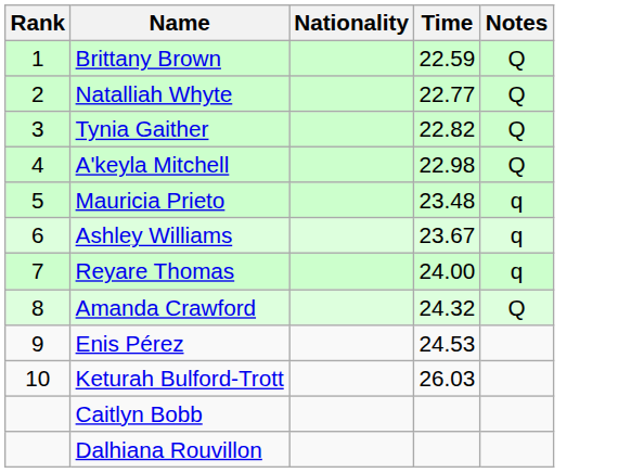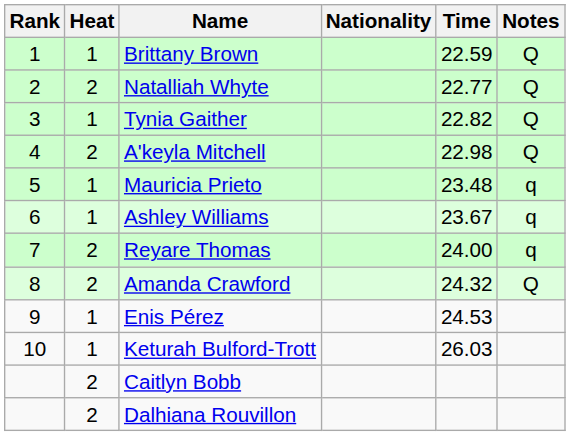 <table class="wikitable sortable" style="text-align:center;font-size:95%">
 <tr>
 <th>Rank</th>
+<th>Heat</th>
 <th>Name</th>
 <th>Nationality</th>
 <th>Time</th>
 <th>Notes</th>
 </tr>
 <tr bgcolor=ccffcc>
+<td>1</td>
 <td>1</td>
 <td align=left><a href='#'>Brittany Brown</a></td>
 <td align=left></td>
 <td>22.59</td>
 <td>Q</td>
 </tr>
 <tr bgcolor=ccffcc>
 <td>2</td>
+<td>2</td>
 <td align=left><a href='#'>Natalliah Whyte</a></td>
 <td align=left></td>
 <td>22.77</td>
 <td>Q</td>
 </tr>
 <tr bgcolor=ccffcc>
 <td>3</td>
+<td>1</td>
 <td align=left><a href='#'>Tynia Gaither</a></td>
 <td align=left></td>
 <td>22.82</td>
 <td>Q</td>
 </tr>
 <tr bgcolor=ccffcc>
 <td>4</td>
+<td>2</td>
 <td align=left><a href='#'>A'keyla Mitchell</a></td>
 <td align=left></td>
 <td>22.98</td>
 <td>Q</td>
 </tr>
 <tr bgcolor=ccffcc>
 <td>5</td>
+<td>1</td>
 <td align=left><a href='#'>Mauricia Prieto</a></td>
 <td align=left></td>
 <td>23.48</td>
 <td>q</td>
 </tr>
 <tr bgcolor=ddffdd>
 <td>6</td>
+<td>1</td>
 <td align=left><a href='#'>Ashley Williams</a></td>
 <td align=left></td>
 <td>23.67</td>
 <td>q</td>
 </tr>
 <tr bgcolor=ccffcc>
 <td>7</td>
+<td>2</td>
 <td align=left><a href='#'>Reyare Thomas</a></td>
 <td align=left></td>
 <td>24.00</td>
 <td>q</td>
 </tr>
 <tr bgcolor=ddffdd>
 <td>8</td>
+<td>2</td>
 <td align=left><a href='#'>Amanda Crawford</a></td>
 <td align=left></td>
 <td>24.32</td>
 <td>Q</td>
 </tr>
 <tr>
 <td>9</td>
+<td>1</td>
 <td align=left><a href='#'>Enis Pérez</a></td>
 <td align=left></td>
 <td>24.53</td>
 <td></td>
 </tr>
 <tr>
 <td>10</td>
+<td>1</td>
 <td align=left><a href='#'>Keturah Bulford-Trott</a></td>
 <td align=left></td>
 <td>26.03</td>
 <td></td>
 </tr>
 <tr>
 <td></td>
+<td>2</td>
 <td align=left><a href='#'>Caitlyn Bobb</a></td>
 <td align=left></td>
 <td></td>
 <td></td>
 </tr>
 <tr>
 <td></td>
+<td>2</td>
 <td align=left><a href='#'>Dalhiana Rouvillon</a></td>
 <td align=left></td>
 <td></td>
 <td></td>
 </tr>
 </table>
